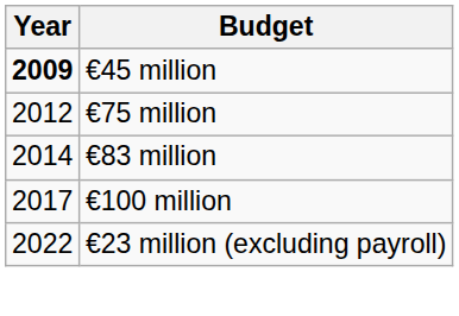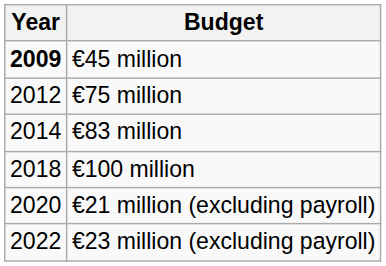 <table class="wikitable">
 <tr>
 <th>Year</th>
 <th>Budget</th>
 </tr>
 <tr>
 <td><strong>2009</strong></td>
 <td>€45 million</td>
 </tr>
 <tr>
 <td>2012</td>
 <td>€75 million</td>
 </tr>
 <tr>
 <td>2014</td>
 <td>€83 million</td>
 </tr>
 <tr>
-<td>2017</td>
+<td>2018</td>
 <td>€100 million</td>
+</tr>
+<tr>
+<td>2020</td>
+<td>€21 million (excluding payroll)</td>
 </tr>
 <tr>
 <td>2022</td>
 <td>€23 million (excluding payroll)</td>
 </tr>
 </table>
